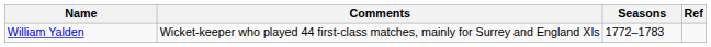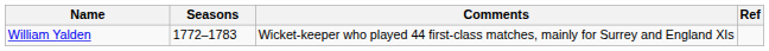 <table class="wikitable">
 <tr>
 <th style="width:200px">Name</th>
+<th style="width: 100px">Seasons</th>
 <th>Comments</th>
-<th style="width: 100px">Seasons</th>
 <th>Ref</th>
 </tr>
 <tr>
 <td><a href='#'>William Yalden</a></td>
+<td>1772–1783</td>
 <td>Wicket-keeper who played 44 first-class matches, mainly for Surrey and England XIs</td>
-<td>1772–1783</td>
 <td></td>
 </tr>
 </table>
